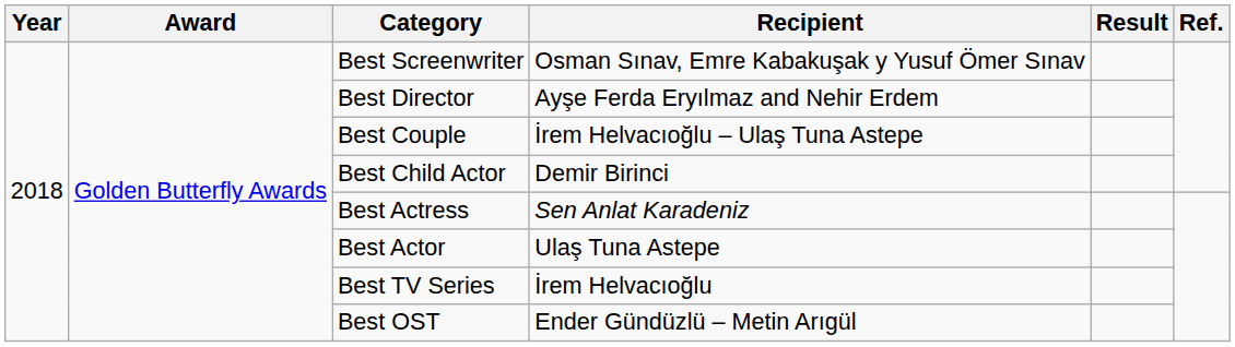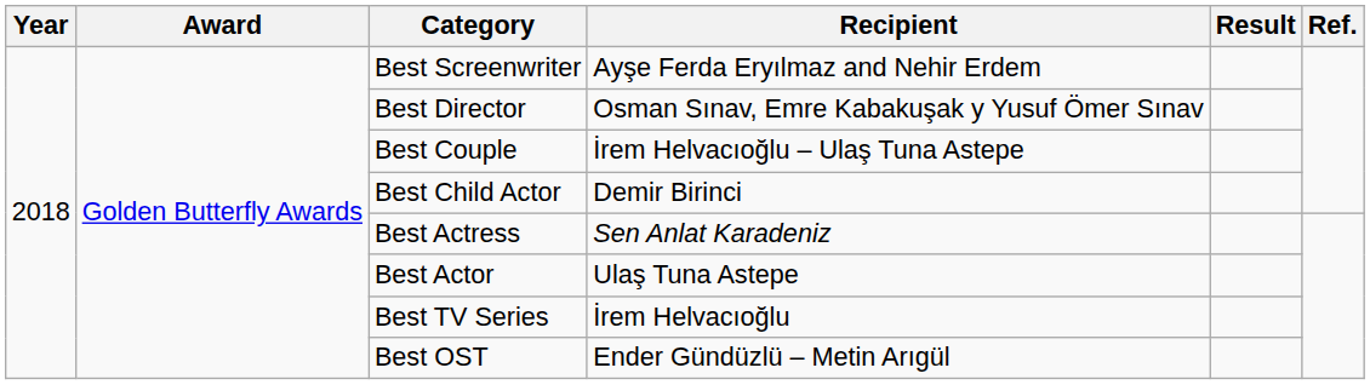 <table class="wikitable">
 <tr>
 <th>Year</th>
 <th>Award</th>
 <th>Category</th>
 <th>Recipient</th>
 <th>Result</th>
 <th>Ref.</th>
 </tr>
 <tr>
 <td rowspan="8">2018</td>
 <td rowspan="8"><a href='#'>Golden Butterfly Awards</a></td>
 <td>Best Screenwriter</td>
-<td>Osman Sınav, Emre Kabakuşak y Yusuf Ömer Sınav</td>
+<td>Ayşe Ferda Eryılmaz and Nehir Erdem</td>
 <td></td>
 <td rowspan="4"></td>
 </tr>
 <tr>
 <td>Best Director</td>
-<td>Ayşe Ferda Eryılmaz and Nehir Erdem</td>
+<td>Osman Sınav, Emre Kabakuşak y Yusuf Ömer Sınav</td>
 <td></td>
 </tr>
 <tr>
 <td>Best Couple</td>
 <td>İrem Helvacıoğlu – Ulaş Tuna Astepe</td>
 <td></td>
 </tr>
 <tr>
 <td>Best Child Actor</td>
 <td>Demir Birinci</td>
 <td></td>
 </tr>
 <tr>
 <td>Best Actress</td>
 <td><em>Sen Anlat Karadeniz</em></td>
 <td></td>
 <td rowspan="4"></td>
 </tr>
 <tr>
 <td>Best Actor</td>
 <td>Ulaş Tuna Astepe</td>
 <td></td>
 </tr>
 <tr>
 <td>Best TV Series</td>
 <td>İrem Helvacıoğlu</td>
 <td></td>
 </tr>
 <tr>
 <td>Best OST</td>
 <td>Ender Gündüzlü – Metin Arıgül</td>
 <td></td>
 </tr>
 </table>
